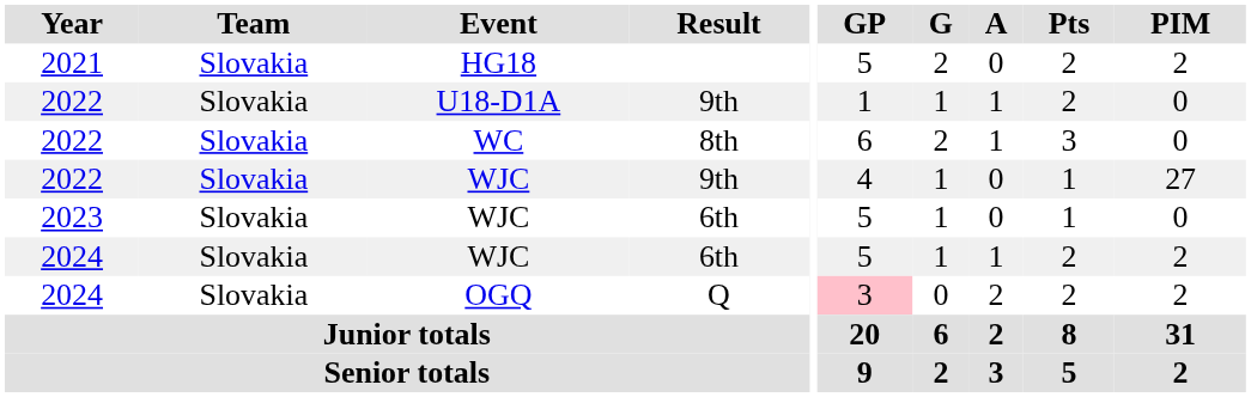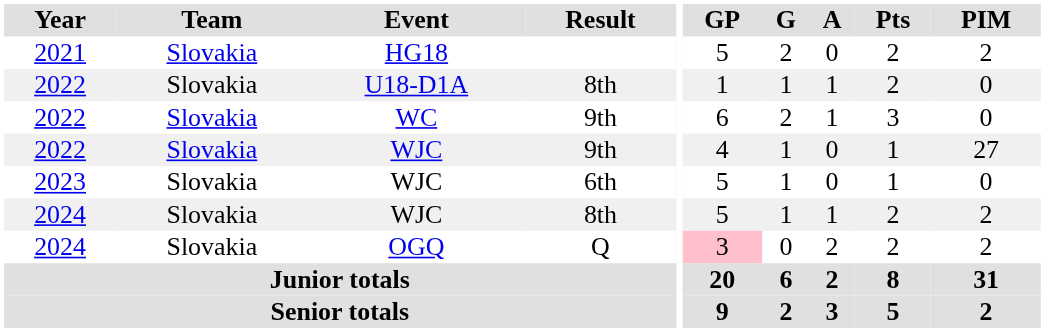 <table border="0" cellpadding="1" cellspacing="0" ID="Table3" style="text-align:center; width:40em;">
 <tr bgcolor="#e0e0e0">
 <th>Year</th>
 <th>Team</th>
 <th>Event</th>
 <th>Result</th>
 <th rowspan="100" bgcolor="#ffffff"></th>
 <th>GP</th>
 <th>G</th>
 <th>A</th>
 <th>Pts</th>
 <th>PIM</th>
 </tr>
 <tr>
 <td><a href='#'>2021</a></td>
 <td><a href='#'>Slovakia</a></td>
 <td><a href='#'>HG18</a></td>
 <td></td>
 <td>5</td>
 <td>2</td>
 <td>0</td>
 <td>2</td>
 <td>2</td>
 </tr>
 <tr bgcolor="#f0f0f0">
 <td><a href='#'>2022</a></td>
 <td>Slovakia</td>
 <td><a href='#'>U18-D1A</a></td>
-<td>9th</td>
+<td>8th</td>
 <td>1</td>
 <td>1</td>
 <td>1</td>
 <td>2</td>
 <td>0</td>
 </tr>
 <tr>
 <td><a href='#'>2022</a></td>
 <td><a href='#'>Slovakia</a></td>
 <td><a href='#'>WC</a></td>
-<td>8th</td>
+<td>9th</td>
 <td>6</td>
 <td>2</td>
 <td>1</td>
 <td>3</td>
 <td>0</td>
 </tr>
 <tr bgcolor="#f0f0f0">
 <td><a href='#'>2022</a></td>
 <td><a href='#'>Slovakia</a></td>
 <td><a href='#'>WJC</a></td>
 <td>9th</td>
 <td>4</td>
 <td>1</td>
 <td>0</td>
 <td>1</td>
 <td>27</td>
 </tr>
 <tr>
 <td><a href='#'>2023</a></td>
 <td>Slovakia</td>
 <td>WJC</td>
 <td>6th</td>
 <td>5</td>
 <td>1</td>
 <td>0</td>
 <td>1</td>
 <td>0</td>
 </tr>
 <tr bgcolor="#f0f0f0">
 <td><a href='#'>2024</a></td>
 <td>Slovakia</td>
 <td>WJC</td>
-<td>6th</td>
+<td>8th</td>
 <td>5</td>
 <td>1</td>
 <td>1</td>
 <td>2</td>
 <td>2</td>
 </tr>
 <tr>
 <td><a href='#'>2024</a></td>
 <td>Slovakia</td>
 <td><a href='#'>OGQ</a></td>
 <td>Q</td>
 <td style="background: pink;">3</td>
 <td>0</td>
 <td>2</td>
 <td>2</td>
 <td>2</td>
 </tr>
 <tr bgcolor="#e0e0e0">
 <th colspan="4">Junior totals</th>
 <th>20</th>
 <th>6</th>
 <th>2</th>
 <th>8</th>
 <th>31</th>
 </tr>
 <tr bgcolor="#e0e0e0">
 <th colspan="4">Senior totals</th>
 <th>9</th>
 <th>2</th>
 <th>3</th>
 <th>5</th>
 <th>2</th>
 </tr>
 </table>
